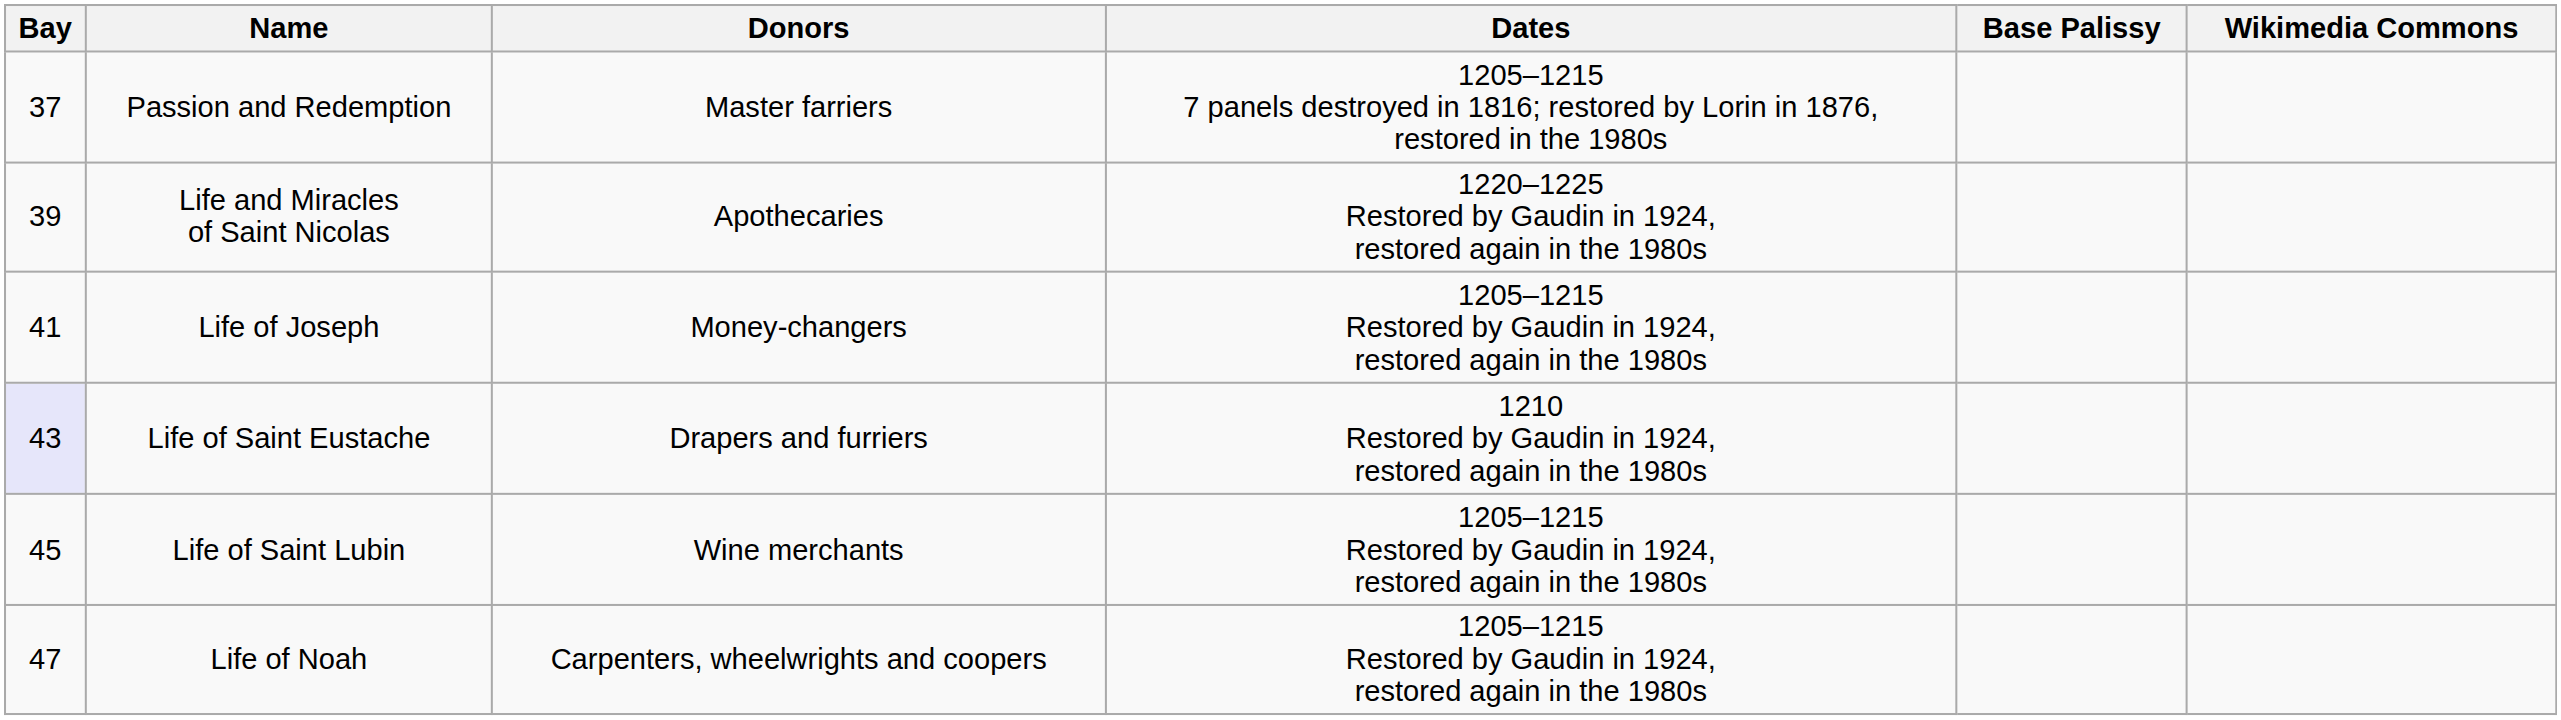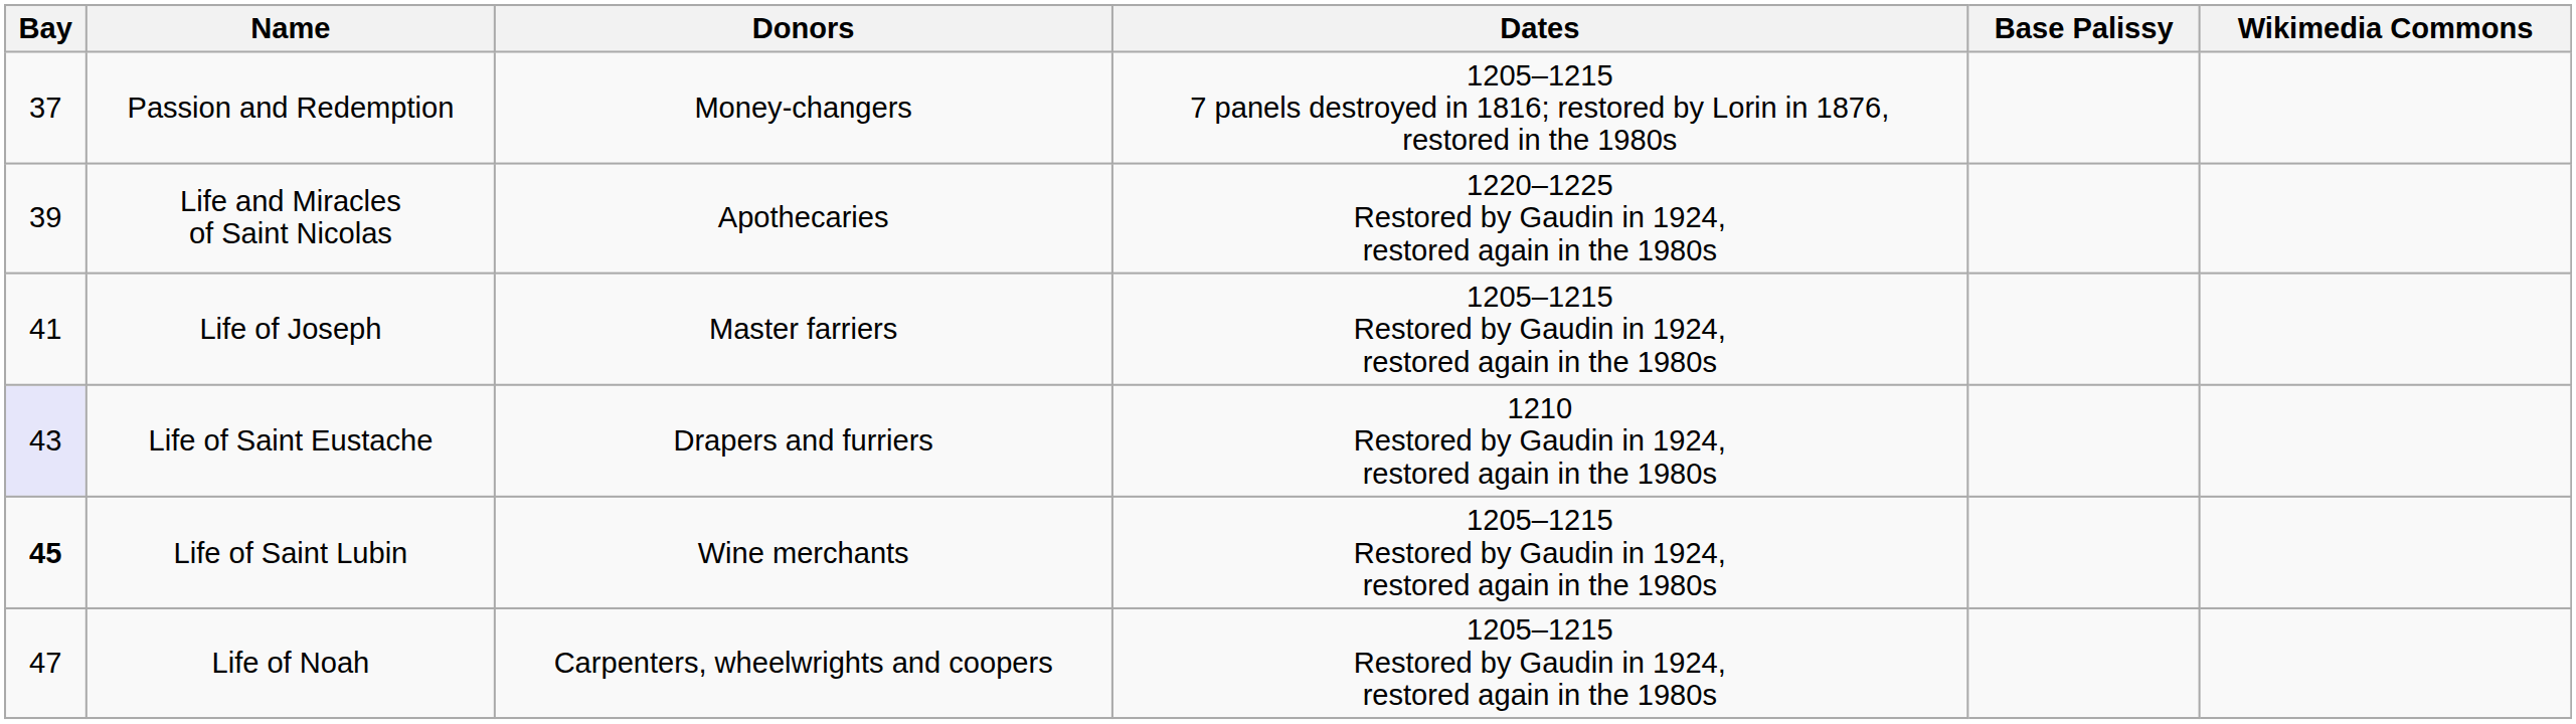 <table class="wikitable" style="width:100%;text-align:center;font-size:90%;">
 <tr>
 <th>Bay</th>
 <th>Name</th>
 <th>Donors</th>
 <th>Dates</th>
 <th>Base Palissy</th>
 <th>Wikimedia Commons</th>
 </tr>
 <tr>
 <td>37</td>
 <td>Passion and Redemption</td>
-<td>Master farriers</td>
+<td>Money-changers</td>
 <td>1205–1215<br>7 panels destroyed in 1816; restored by Lorin in 1876,<br>restored in the 1980s</td>
 <td></td>
 <td></td>
 </tr>
 <tr>
 <td>39</td>
 <td>Life and Miracles <br>of Saint Nicolas</td>
 <td>Apothecaries</td>
 <td>1220–1225<br>Restored by Gaudin in 1924,<br>restored again in the 1980s</td>
 <td></td>
 <td></td>
 </tr>
 <tr>
 <td>41</td>
 <td>Life of Joseph</td>
-<td>Money-changers</td>
+<td>Master farriers</td>
 <td>1205–1215<br>Restored by Gaudin in 1924,<br>restored again in the 1980s</td>
 <td></td>
 <td></td>
 </tr>
 <tr>
 <td style="background: lavender;">43</td>
 <td>Life of Saint Eustache</td>
 <td>Drapers and furriers</td>
 <td>1210<br>Restored by Gaudin in 1924,<br>restored again in the 1980s</td>
 <td></td>
 <td></td>
 </tr>
 <tr>
-<td>45</td>
+<td><strong>45</strong></td>
 <td>Life of Saint Lubin</td>
 <td>Wine merchants</td>
 <td>1205–1215<br>Restored by Gaudin in 1924,<br>restored again in the 1980s</td>
 <td></td>
 <td></td>
 </tr>
 <tr>
 <td>47</td>
 <td>Life of Noah</td>
 <td>Carpenters, wheelwrights and coopers</td>
 <td>1205–1215<br>Restored by Gaudin in 1924,<br>restored again in the 1980s</td>
 <td></td>
 <td></td>
 </tr>
 </table>
